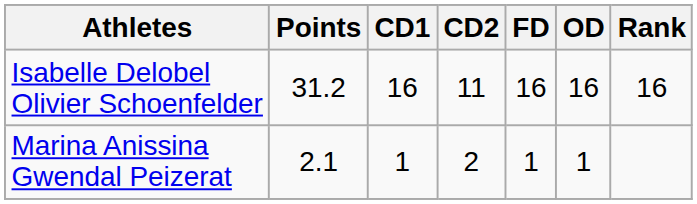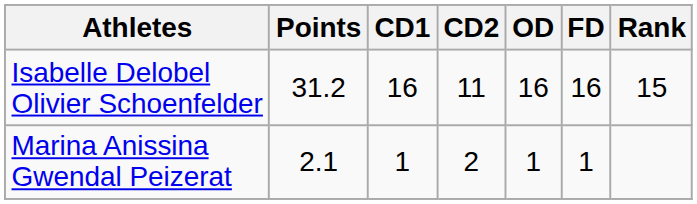 <table class="wikitable" border="1" style="font-size:90%">
 <tr>
 <th>Athletes</th>
 <th>Points</th>
 <th>CD1</th>
 <th>CD2</th>
+<th>OD</th>
 <th>FD</th>
-<th>OD</th>
 <th>Rank</th>
 </tr>
 <tr align=center>
 <td align=left><a href='#'>Isabelle Delobel</a><br><a href='#'>Olivier Schoenfelder</a></td>
 <td>31.2</td>
 <td>16</td>
 <td>11</td>
 <td>16</td>
 <td>16</td>
-<td>16</td>
+<td>15</td>
 </tr>
 <tr align=center>
 <td align=left><a href='#'>Marina Anissina</a><br><a href='#'>Gwendal Peizerat</a></td>
 <td>2.1</td>
 <td>1</td>
 <td>2</td>
 <td>1</td>
 <td>1</td>
 <td></td>
 </tr>
 </table>
